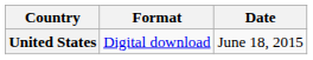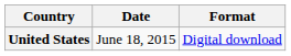 <table class="wikitable plainrowheaders">
 <tr>
 <th scope="col">Country</th>
+<th scope="col">Date</th>
 <th scope="col">Format</th>
-<th scope="col">Date</th>
 </tr>
 <tr>
 <th scope="row">United States</th>
+<td>June 18, 2015</td>
 <td><a href='#'>Digital download</a></td>
-<td>June 18, 2015</td>
 </tr>
 </table>
